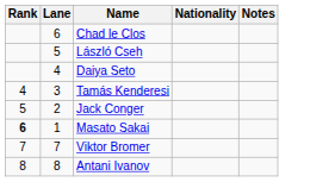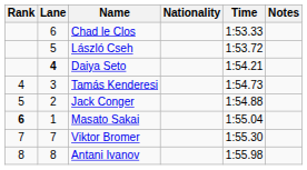 <table class="wikitable sortable" style="text-align:center">
 <tr>
 <th>Rank</th>
 <th>Lane</th>
 <th>Name</th>
 <th>Nationality</th>
+<th>Time</th>
 <th>Notes</th>
 </tr>
 <tr>
 <td></td>
 <td>6</td>
 <td align=left><a href='#'>Chad le Clos</a></td>
 <td align=left></td>
+<td>1:53.33</td>
 <td></td>
 </tr>
 <tr>
 <td></td>
 <td>5</td>
 <td align=left><a href='#'>László Cseh</a></td>
 <td align=left></td>
+<td>1:53.72</td>
 <td></td>
 </tr>
 <tr>
 <td></td>
-<td>4</td>
+<td><strong>4</strong></td>
 <td align=left><a href='#'>Daiya Seto</a></td>
 <td align=left></td>
+<td>1:54.21</td>
 <td></td>
 </tr>
 <tr>
 <td>4</td>
 <td>3</td>
 <td align=left><a href='#'>Tamás Kenderesi</a></td>
 <td align=left></td>
+<td>1:54.73</td>
 <td></td>
 </tr>
 <tr>
 <td>5</td>
 <td>2</td>
 <td align=left><a href='#'>Jack Conger</a></td>
 <td align=left></td>
+<td>1:54.88</td>
 <td></td>
 </tr>
 <tr>
 <td><strong>6</strong></td>
 <td>1</td>
 <td align=left><a href='#'>Masato Sakai</a></td>
 <td align=left></td>
+<td>1:55.04</td>
 <td></td>
 </tr>
 <tr>
 <td>7</td>
 <td>7</td>
 <td align=left><a href='#'>Viktor Bromer</a></td>
 <td align=left></td>
+<td>1:55.30</td>
 <td></td>
 </tr>
 <tr>
 <td>8</td>
 <td>8</td>
 <td align=left><a href='#'>Antani Ivanov</a></td>
 <td align=left></td>
+<td>1:55.98</td>
 <td></td>
 </tr>
 </table>
